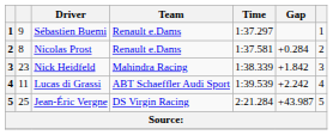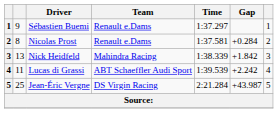 <table class=wikitable style="font-size:85%">
 <tr>
 <th></th>
 <th></th>
 <th>Driver</th>
 <th>Team</th>
 <th>Time</th>
 <th>Gap</th>
 <th></th>
 </tr>
 <tr>
 <th>1</th>
 <td>9</td>
 <td> <a href='#'>Sébastien Buemi</a></td>
 <td><a href='#'>Renault e.Dams</a></td>
 <td>1:37.297</td>
 <td></td>
 <td>1</td>
 </tr>
 <tr>
 <th>2</th>
 <td>8</td>
 <td> <a href='#'>Nicolas Prost</a></td>
 <td><a href='#'>Renault e.Dams</a></td>
 <td>1:37.581</td>
 <td>+0.284</td>
 <td>2</td>
 </tr>
 <tr>
 <th>3</th>
-<td>23</td>
+<td>13</td>
 <td> <a href='#'>Nick Heidfeld</a></td>
 <td><a href='#'>Mahindra Racing</a></td>
 <td>1:38.339</td>
 <td>+1.842</td>
 <td>3</td>
 </tr>
 <tr>
 <th>4</th>
 <td>11</td>
 <td> <a href='#'>Lucas di Grassi</a></td>
 <td><a href='#'>ABT Schaeffler Audi Sport</a></td>
 <td>1:39.539</td>
 <td>+2.242</td>
 <td>4</td>
 </tr>
 <tr>
 <th>5</th>
 <td>25</td>
 <td> <a href='#'>Jean-Éric Vergne</a></td>
 <td><a href='#'>DS Virgin Racing</a></td>
 <td>2:21.284</td>
 <td>+43.987</td>
 <td>5</td>
 </tr>
 <tr>
 <th colspan="8">Source:</th>
 </tr>
 <tr>
 </tr>
 </table>
